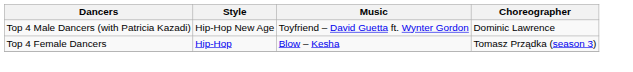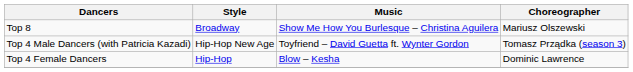 <table class="wikitable">
 <tr>
 <th>Dancers</th>
 <th>Style</th>
 <th>Music</th>
 <th>Choreographer</th>
 </tr>
 <tr>
+<td>Top 8</td>
+<td><a href='#'>Broadway</a></td>
+<td><a href='#'>Show Me How You Burlesque</a> – <a href='#'>Christina Aguilera</a></td>
+<td>Mariusz Olszewski</td>
+</tr>
+<tr>
 <td>Top 4 Male Dancers (with Patricia Kazadi)</td>
 <td>Hip-Hop New Age</td>
 <td>Toyfriend – <a href='#'>David Guetta</a> ft. <a href='#'>Wynter Gordon</a></td>
-<td>Dominic Lawrence</td>
+<td>Tomasz Prządka (<a href='#'>season 3</a>)</td>
 </tr>
 <tr>
 <td>Top 4 Female Dancers</td>
 <td><a href='#'>Hip-Hop</a></td>
 <td><a href='#'>Blow</a> – <a href='#'>Kesha</a></td>
-<td>Tomasz Prządka (<a href='#'>season 3</a>)</td>
+<td>Dominic Lawrence</td>
 </tr>
 <tr>
 </tr>
 </table>
